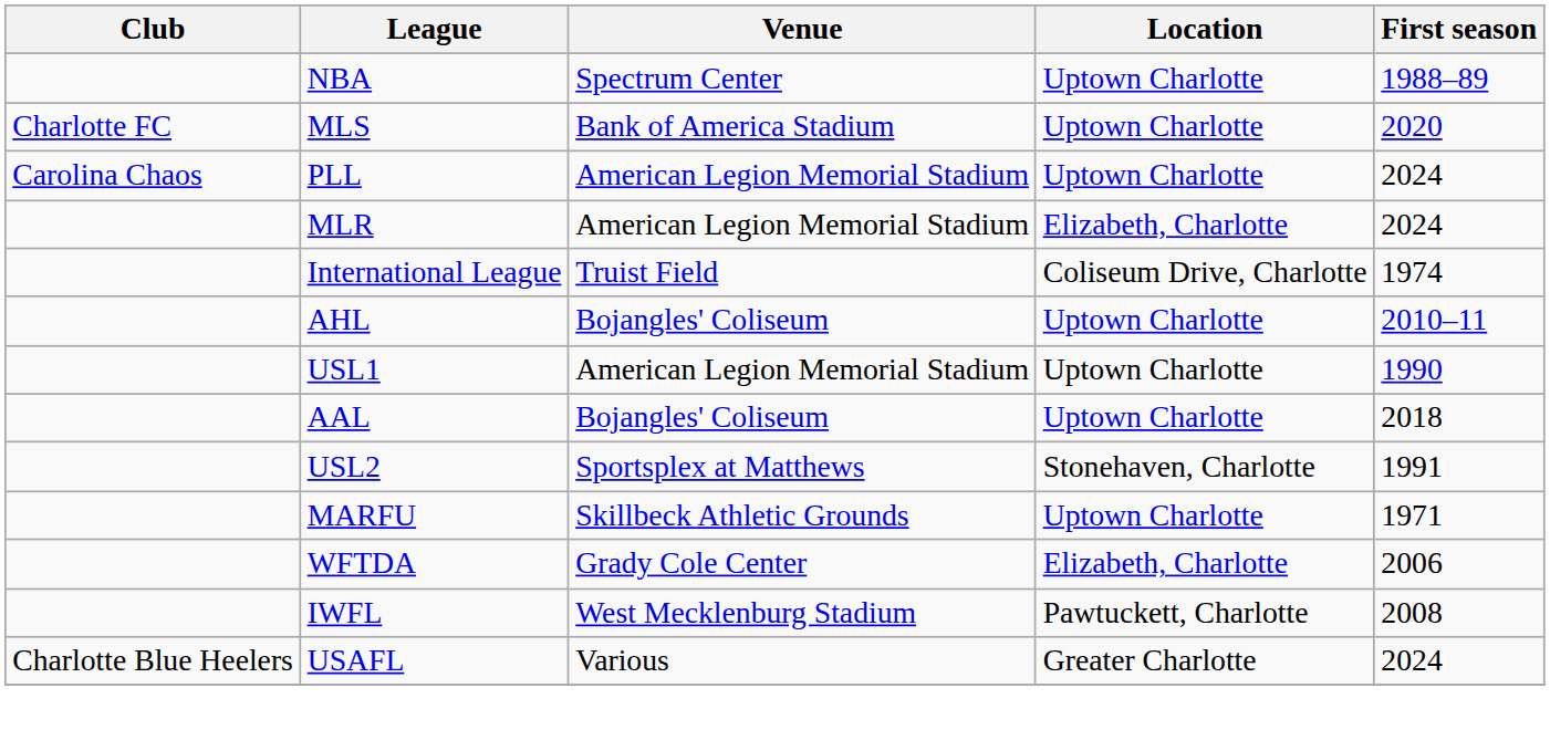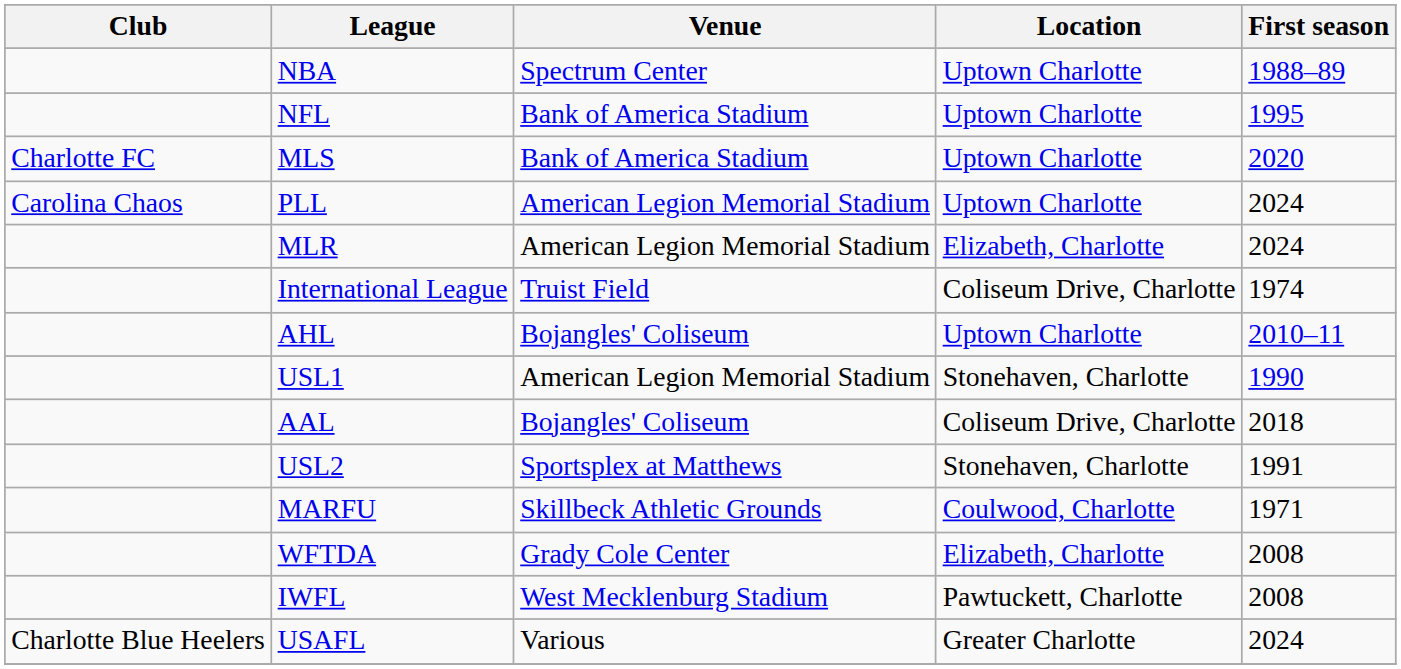 <table class="wikitable sortable">
 <tr>
 <th scope="col">Club</th>
 <th scope="col">League</th>
 <th scope="col">Venue</th>
 <th scope="col">Location</th>
 <th scope="col">First season</th>
 </tr>
 <tr>
 <td></td>
 <td><a href='#'>NBA</a></td>
 <td><a href='#'>Spectrum Center</a></td>
 <td><a href='#'>Uptown Charlotte</a></td>
 <td><a href='#'>1988–89</a></td>
+</tr>
+<tr>
+<td></td>
+<td><a href='#'>NFL</a></td>
+<td><a href='#'>Bank of America Stadium</a></td>
+<td><a href='#'>Uptown Charlotte</a></td>
+<td><a href='#'>1995</a></td>
 </tr>
 <tr>
 <td><a href='#'>Charlotte FC</a></td>
 <td><a href='#'>MLS</a></td>
 <td><a href='#'>Bank of America Stadium</a></td>
 <td><a href='#'>Uptown Charlotte</a></td>
 <td><a href='#'>2020</a></td>
 </tr>
 <tr>
 <td><a href='#'>Carolina Chaos</a></td>
 <td><a href='#'>PLL</a></td>
 <td><a href='#'>American Legion Memorial Stadium</a></td>
 <td><a href='#'>Uptown Charlotte</a></td>
 <td>2024</td>
 </tr>
 <tr>
 <td></td>
 <td><a href='#'>MLR</a></td>
 <td>American Legion Memorial Stadium</td>
 <td><a href='#'>Elizabeth, Charlotte</a></td>
 <td>2024</td>
 </tr>
 <tr>
 <td></td>
 <td><a href='#'>International League</a></td>
 <td><a href='#'>Truist Field</a></td>
 <td>Coliseum Drive, Charlotte</td>
 <td>1974</td>
 </tr>
 <tr>
 <td></td>
 <td><a href='#'>AHL</a></td>
 <td><a href='#'>Bojangles' Coliseum</a></td>
 <td><a href='#'>Uptown Charlotte</a></td>
 <td><a href='#'>2010–11</a></td>
 </tr>
 <tr>
 <td></td>
 <td><a href='#'>USL1</a></td>
 <td>American Legion Memorial Stadium</td>
-<td>Uptown Charlotte</td>
+<td>Stonehaven, Charlotte</td>
 <td><a href='#'>1990</a></td>
 </tr>
 <tr>
 <td></td>
 <td><a href='#'>AAL</a></td>
 <td><a href='#'>Bojangles' Coliseum</a></td>
-<td><a href='#'>Uptown Charlotte</a></td>
+<td>Coliseum Drive, Charlotte</td>
 <td>2018</td>
 </tr>
 <tr>
 <td></td>
 <td><a href='#'>USL2</a></td>
 <td><a href='#'>Sportsplex at Matthews</a></td>
 <td>Stonehaven, Charlotte</td>
 <td>1991</td>
 </tr>
 <tr>
 <td></td>
 <td><a href='#'>MARFU</a></td>
 <td><a href='#'>Skillbeck Athletic Grounds</a></td>
-<td><a href='#'>Uptown Charlotte</a></td>
+<td><a href='#'>Coulwood, Charlotte</a></td>
 <td>1971</td>
 </tr>
 <tr>
 <td></td>
 <td><a href='#'>WFTDA</a></td>
 <td><a href='#'>Grady Cole Center</a></td>
 <td><a href='#'>Elizabeth, Charlotte</a></td>
-<td>2006</td>
+<td>2008</td>
 </tr>
 <tr>
 <td></td>
 <td><a href='#'>IWFL</a></td>
 <td><a href='#'>West Mecklenburg Stadium</a></td>
 <td>Pawtuckett, Charlotte</td>
 <td>2008</td>
 </tr>
 <tr>
 <td>Charlotte Blue Heelers</td>
 <td><a href='#'>USAFL</a></td>
 <td>Various</td>
 <td>Greater Charlotte</td>
 <td>2024</td>
 </tr>
 <tr>
 </tr>
 </table>
